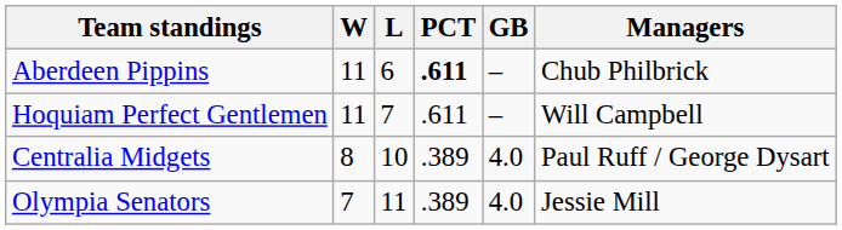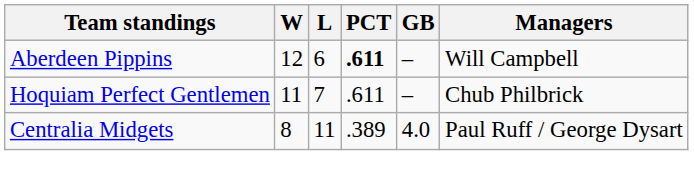 <table class="wikitable">
 <tr>
 <th>Team standings</th>
 <th>W</th>
 <th>L</th>
 <th>PCT</th>
 <th>GB</th>
 <th>Managers</th>
 </tr>
 <tr>
 <td><a href='#'>Aberdeen Pippins</a></td>
-<td>11</td>
+<td>12</td>
 <td>6</td>
 <td><strong>.611</strong></td>
 <td>–</td>
-<td>Chub Philbrick</td>
+<td>Will Campbell</td>
 </tr>
 <tr>
 <td><a href='#'>Hoquiam Perfect Gentlemen</a></td>
 <td>11</td>
 <td>7</td>
 <td>.611</td>
 <td>–</td>
-<td>Will Campbell</td>
+<td>Chub Philbrick</td>
 </tr>
 <tr>
 <td><a href='#'>Centralia Midgets</a></td>
 <td>8</td>
-<td>10</td>
+<td>11</td>
 <td>.389</td>
 <td>4.0</td>
 <td>Paul Ruff / George Dysart</td>
 </tr>
-<tr>
-<td><a href='#'>Olympia Senators</a></td>
-<td>7</td>
-<td>11</td>
-<td>.389</td>
-<td>4.0</td>
-<td>Jessie Mill</td>
-</tr>
 </table>
